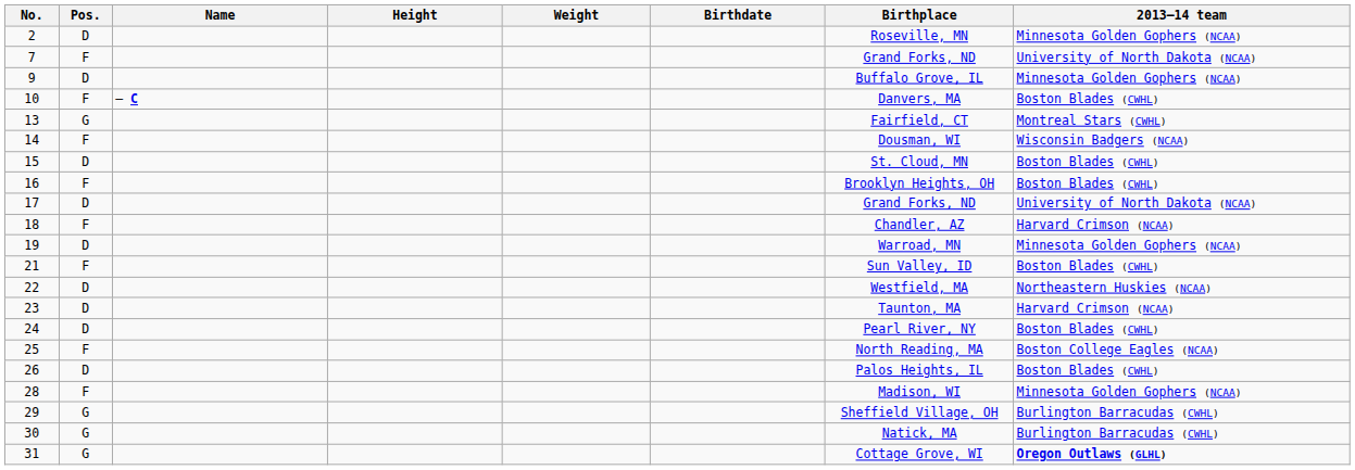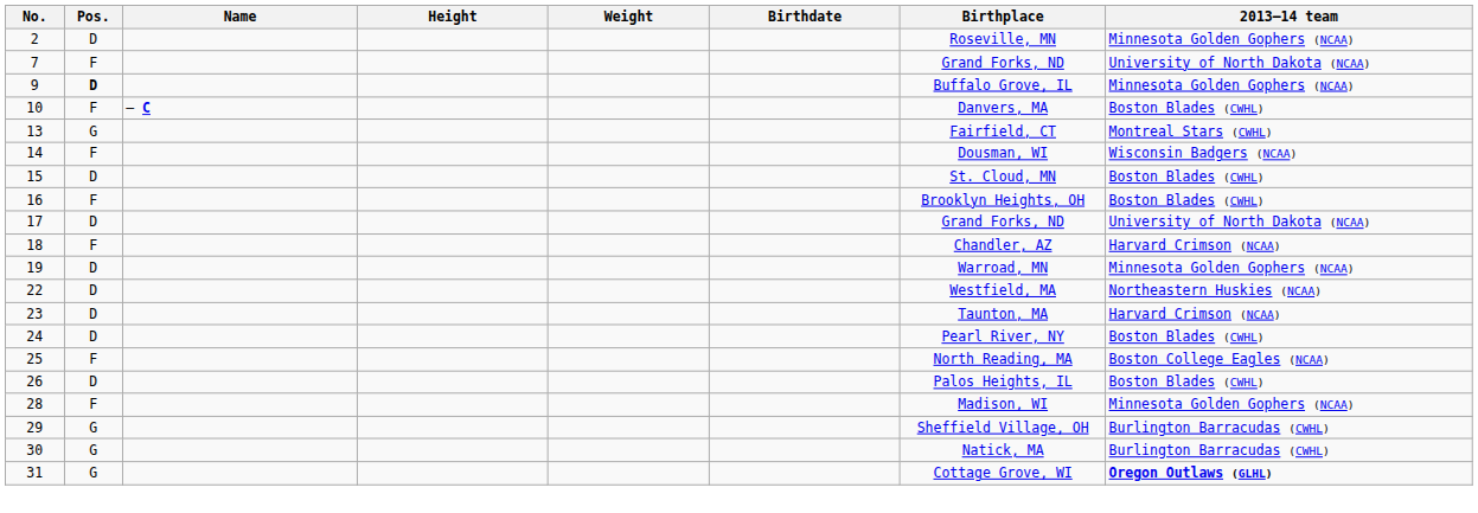 <table width="100%" class="wikitable sortable" style="font-size: 90%; text-align: center;">
 <tr>
 <th style="width:  4%;">No.</th>
 <th style="width:  4%;">Pos.</th>
 <th style="width: 16%;">Name</th>
 <th style="width: 13%;">Height</th>
 <th style="width: 11%;">Weight</th>
 <th style="width: 13%;">Birthdate</th>
 <th style="width: 14%;">Birthplace</th>
 <th style="width: 25%;">2013–14 team</th>
 </tr>
 <tr>
 <td>2</td>
 <td>D</td>
 <td style="text-align:left;"></td>
 <td></td>
 <td></td>
 <td style="text-align:right;"></td>
 <td><a href='#'>Roseville, MN</a></td>
 <td style="text-align:left;"> <a href='#'>Minnesota Golden Gophers</a> <small>(<a href='#'>NCAA</a>)</small></td>
 </tr>
 <tr>
 <td>7</td>
 <td>F</td>
 <td style="text-align:left;"></td>
 <td></td>
 <td></td>
 <td style="text-align:right;"></td>
 <td><a href='#'>Grand Forks, ND</a></td>
 <td style="text-align:left;"> <a href='#'>University of North Dakota</a> <small>(<a href='#'>NCAA</a>)</small></td>
 </tr>
 <tr>
 <td>9</td>
-<td>D</td>
+<td><strong>D</strong></td>
 <td style="text-align:left;"></td>
 <td></td>
 <td></td>
 <td style="text-align:right;"></td>
 <td><a href='#'>Buffalo Grove, IL</a></td>
 <td style="text-align:left;"> <a href='#'>Minnesota Golden Gophers</a> <small>(<a href='#'>NCAA</a>)</small></td>
 </tr>
 <tr>
 <td>10</td>
 <td>F</td>
 <td style="text-align:left;"> – <strong><a href='#'>C</a></strong></td>
 <td></td>
 <td></td>
 <td style="text-align:right;"></td>
 <td><a href='#'>Danvers, MA</a></td>
 <td style="text-align:left;"> <a href='#'>Boston Blades</a> <small>(<a href='#'>CWHL</a>)</small></td>
 </tr>
 <tr>
 <td>13</td>
 <td>G</td>
 <td style="text-align:left;"></td>
 <td></td>
 <td></td>
 <td style="text-align:right;"></td>
 <td><a href='#'>Fairfield, CT</a></td>
 <td style="text-align:left;"> <a href='#'>Montreal Stars</a> <small>(<a href='#'>CWHL</a>)</small></td>
 </tr>
 <tr>
 <td>14</td>
 <td>F</td>
 <td style="text-align:left;"></td>
 <td></td>
 <td></td>
 <td style="text-align:right;"></td>
 <td><a href='#'>Dousman, WI</a></td>
 <td style="text-align:left;"> <a href='#'>Wisconsin Badgers</a> <small>(<a href='#'>NCAA</a>)</small></td>
 </tr>
 <tr>
 <td>15</td>
 <td>D</td>
 <td style="text-align:left;"></td>
 <td></td>
 <td></td>
 <td style="text-align:right;"></td>
 <td><a href='#'>St. Cloud, MN</a></td>
 <td style="text-align:left;"> <a href='#'>Boston Blades</a> <small>(<a href='#'>CWHL</a>)</small></td>
 </tr>
 <tr>
 <td>16</td>
 <td>F</td>
 <td style="text-align:left;"></td>
 <td></td>
 <td></td>
 <td style="text-align:right;"></td>
 <td><a href='#'>Brooklyn Heights, OH</a></td>
 <td style="text-align:left;"> <a href='#'>Boston Blades</a> <small>(<a href='#'>CWHL</a>)</small></td>
 </tr>
 <tr>
 <td>17</td>
 <td>D</td>
 <td style="text-align:left;"></td>
 <td></td>
 <td></td>
 <td style="text-align:right;"></td>
 <td><a href='#'>Grand Forks, ND</a></td>
 <td style="text-align:left;"> <a href='#'>University of North Dakota</a> <small>(<a href='#'>NCAA</a>)</small></td>
 </tr>
 <tr>
 <td>18</td>
 <td>F</td>
 <td style="text-align:left;"></td>
 <td></td>
 <td></td>
 <td style="text-align:right;"></td>
 <td><a href='#'>Chandler, AZ</a></td>
 <td style="text-align:left;"> <a href='#'>Harvard Crimson</a> <small>(<a href='#'>NCAA</a>)</small></td>
 </tr>
 <tr>
 <td>19</td>
 <td>D</td>
 <td style="text-align:left;"></td>
 <td></td>
 <td></td>
 <td style="text-align:right;"></td>
 <td><a href='#'>Warroad, MN</a></td>
 <td style="text-align:left;"> <a href='#'>Minnesota Golden Gophers</a> <small>(<a href='#'>NCAA</a>)</small></td>
-</tr>
-<tr>
-<td>21</td>
-<td>F</td>
-<td style="text-align:left;"></td>
-<td></td>
-<td></td>
-<td style="text-align:right;"></td>
-<td><a href='#'>Sun Valley, ID</a></td>
-<td style="text-align:left;"> <a href='#'>Boston Blades</a> <small>(<a href='#'>CWHL</a>)</small></td>
 </tr>
 <tr>
 <td>22</td>
 <td>D</td>
 <td style="text-align:left;"></td>
 <td></td>
 <td></td>
 <td style="text-align:right;"></td>
 <td><a href='#'>Westfield, MA</a></td>
 <td style="text-align:left;"> <a href='#'>Northeastern Huskies</a> <small>(<a href='#'>NCAA</a>)</small></td>
 </tr>
 <tr>
 <td>23</td>
 <td>D</td>
 <td style="text-align:left;"></td>
 <td></td>
 <td></td>
 <td style="text-align:right;"></td>
 <td><a href='#'>Taunton, MA</a></td>
 <td style="text-align:left;"> <a href='#'>Harvard Crimson</a> <small>(<a href='#'>NCAA</a>)</small></td>
 </tr>
 <tr>
 <td>24</td>
 <td>D</td>
 <td style="text-align:left;"></td>
 <td></td>
 <td></td>
 <td style="text-align:right;"></td>
 <td><a href='#'>Pearl River, NY</a></td>
 <td style="text-align:left;"> <a href='#'>Boston Blades</a> <small>(<a href='#'>CWHL</a>)</small></td>
 </tr>
 <tr>
 <td>25</td>
 <td>F</td>
 <td style="text-align:left;"></td>
 <td></td>
 <td></td>
 <td style="text-align:right;"></td>
 <td><a href='#'>North Reading, MA</a></td>
 <td style="text-align:left;"> <a href='#'>Boston College Eagles</a> <small>(<a href='#'>NCAA</a>)</small></td>
 </tr>
 <tr>
 <td>26</td>
 <td>D</td>
 <td style="text-align:left;"></td>
 <td></td>
 <td></td>
 <td style="text-align:right;"></td>
 <td><a href='#'>Palos Heights, IL</a></td>
 <td style="text-align:left;"> <a href='#'>Boston Blades</a> <small>(<a href='#'>CWHL</a>)</small></td>
 </tr>
 <tr>
 <td>28</td>
 <td>F</td>
 <td style="text-align:left;"></td>
 <td></td>
 <td></td>
 <td style="text-align:right;"></td>
 <td><a href='#'>Madison, WI</a></td>
 <td style="text-align:left;"> <a href='#'>Minnesota Golden Gophers</a> <small>(<a href='#'>NCAA</a>)</small></td>
 </tr>
 <tr>
 <td>29</td>
 <td>G</td>
 <td style="text-align:left;"></td>
 <td></td>
 <td></td>
 <td style="text-align:right;"></td>
 <td><a href='#'>Sheffield Village, OH</a></td>
 <td style="text-align:left;"> <a href='#'>Burlington Barracudas</a> <small>(<a href='#'>CWHL</a>)</small></td>
 </tr>
 <tr>
 <td>30</td>
 <td>G</td>
 <td style="text-align:left;"></td>
 <td></td>
 <td></td>
 <td style="text-align:right;"></td>
 <td><a href='#'>Natick, MA</a></td>
 <td style="text-align:left;"> <a href='#'>Burlington Barracudas</a> <small>(<a href='#'>CWHL</a>)</small></td>
 </tr>
 <tr>
 <td>31</td>
 <td>G</td>
 <td style="text-align:left;"></td>
 <td></td>
 <td></td>
 <td style="text-align:right;"></td>
 <td><a href='#'>Cottage Grove, WI</a></td>
 <td style="text-align:left;"><strong> <a href='#'>Oregon Outlaws</a> <small>(<a href='#'>GLHL</a>)</small></strong></td>
 </tr>
 </table>
